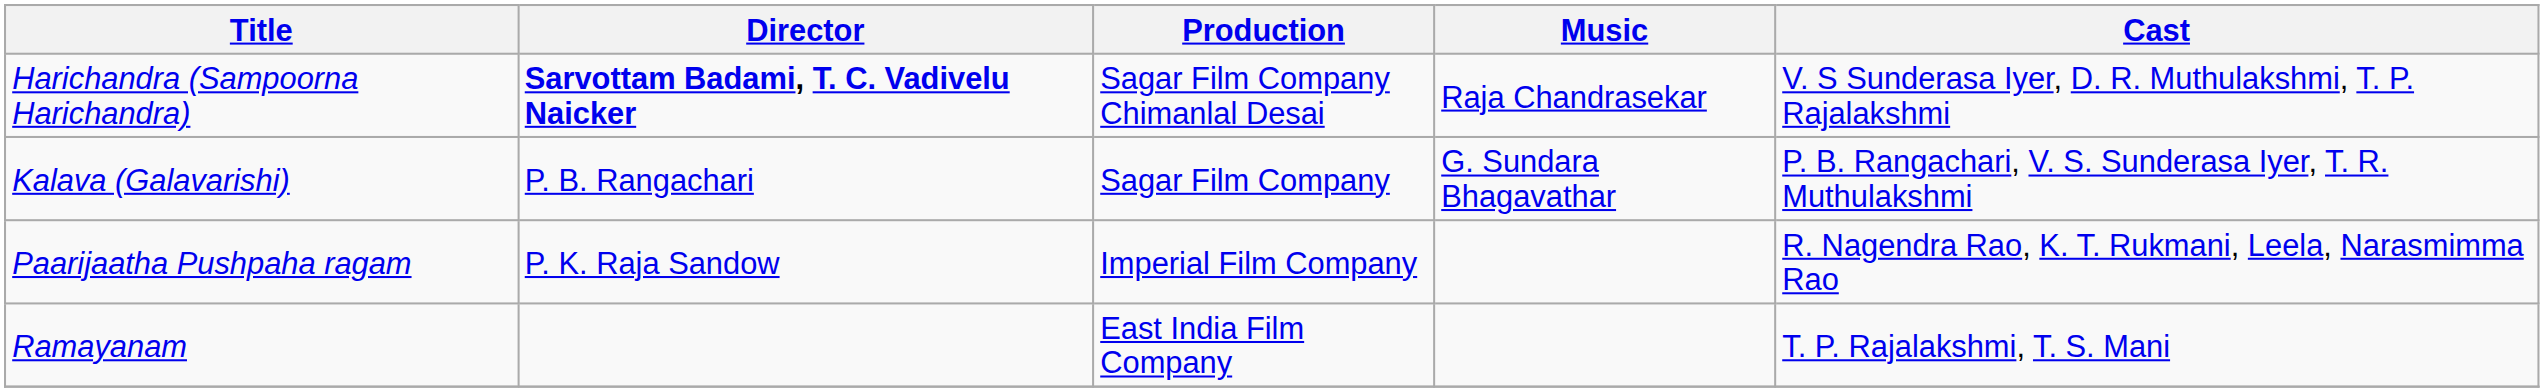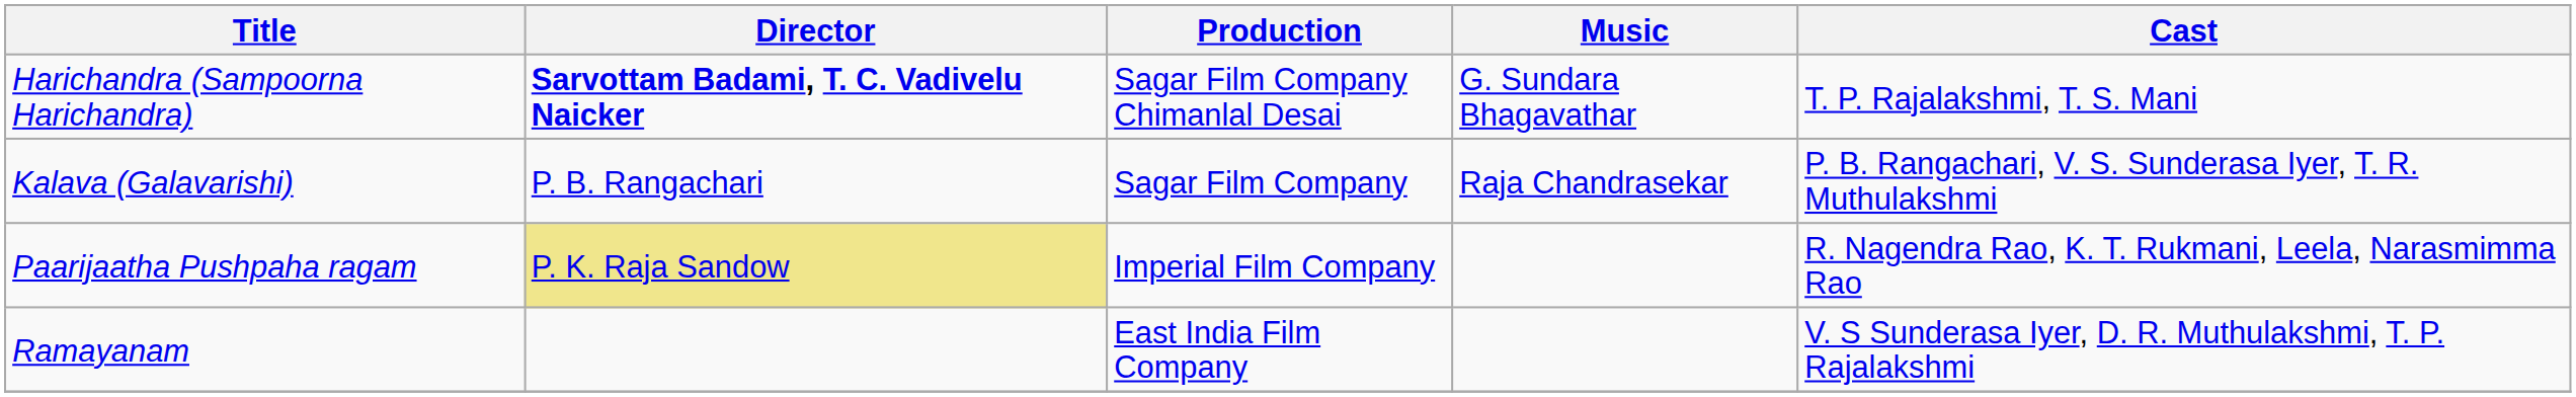 <table class="wikitable" style="font-size: 95%;">
 <tr>
 <th><a href='#'>Title</a></th>
 <th><a href='#'>Director</a></th>
 <th><a href='#'>Production</a></th>
 <th><a href='#'>Music</a></th>
 <th><a href='#'>Cast</a></th>
 </tr>
 <tr --->
 <td><em><a href='#'>Harichandra (Sampoorna Harichandra)</a></em></td>
 <td><strong><a href='#'>Sarvottam Badami</a>, <a href='#'>T. C. Vadivelu Naicker</a></strong></td>
 <td><a href='#'>Sagar Film Company</a><br><a href='#'>Chimanlal Desai</a></td>
-<td><a href='#'>Raja Chandrasekar</a></td>
-<td><a href='#'>V. S Sunderasa Iyer</a>, <a href='#'>D. R. Muthulakshmi</a>, <a href='#'>T. P. Rajalakshmi</a></td>
+<td><a href='#'>G. Sundara Bhagavathar</a></td>
+<td><a href='#'>T. P. Rajalakshmi</a>, <a href='#'>T. S. Mani</a></td>
 </tr>
 <tr -->
 <td><em><a href='#'>Kalava (Galavarishi)</a></em></td>
 <td><a href='#'>P. B. Rangachari</a></td>
 <td><a href='#'>Sagar Film Company</a></td>
-<td><a href='#'>G. Sundara Bhagavathar</a></td>
+<td><a href='#'>Raja Chandrasekar</a></td>
 <td><a href='#'>P. B. Rangachari</a>, <a href='#'>V. S. Sunderasa Iyer</a>, <a href='#'>T. R. Muthulakshmi</a></td>
 </tr>
 <tr -->
 <td><em><a href='#'>Paarijaatha Pushpaha ragam</a></em></td>
-<td><a href='#'>P. K. Raja Sandow</a></td>
+<td style="background: khaki;"><a href='#'>P. K. Raja Sandow</a></td>
 <td><a href='#'>Imperial Film Company</a></td>
 <td></td>
 <td><a href='#'>R. Nagendra Rao</a>, <a href='#'>K. T. Rukmani</a>, <a href='#'>Leela</a>, <a href='#'>Narasmimma Rao</a></td>
 </tr>
 <tr -->
 <td><em><a href='#'>Ramayanam</a></em></td>
 <td></td>
 <td><a href='#'>East India Film Company</a></td>
 <td></td>
-<td><a href='#'>T. P. Rajalakshmi</a>, <a href='#'>T. S. Mani</a></td>
+<td><a href='#'>V. S Sunderasa Iyer</a>, <a href='#'>D. R. Muthulakshmi</a>, <a href='#'>T. P. Rajalakshmi</a></td>
 </tr>
 <tr -->
 </tr>
 </table>
